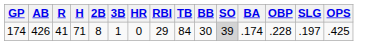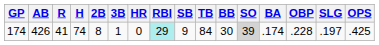 <table class="wikitable">
 <tr>
 <th><a href='#'>GP</a></th>
 <th><a href='#'>AB</a></th>
 <th><a href='#'>R</a></th>
 <th><a href='#'>H</a></th>
 <th><a href='#'>2B</a></th>
 <th><a href='#'>3B</a></th>
 <th><a href='#'>HR</a></th>
 <th><a href='#'>RBI</a></th>
+<th><a href='#'>SB</a></th>
 <th><a href='#'>TB</a></th>
 <th><a href='#'>BB</a></th>
 <th><a href='#'>SO</a></th>
 <th><a href='#'>BA</a></th>
 <th><a href='#'>OBP</a></th>
 <th><a href='#'>SLG</a></th>
 <th><a href='#'>OPS</a></th>
 </tr>
 <tr align=center>
 <td>174</td>
 <td>426</td>
 <td>41</td>
-<td>71</td>
+<td>74</td>
 <td>8</td>
 <td>1</td>
 <td>0</td>
-<td>29</td>
+<td style="background: paleturquoise;">29</td>
+<td>9</td>
 <td>84</td>
 <td>30</td>
 <td style="background: lightgrey;">39</td>
 <td>.174</td>
 <td>.228</td>
 <td>.197</td>
 <td>.425</td>
 </tr>
 </table>
